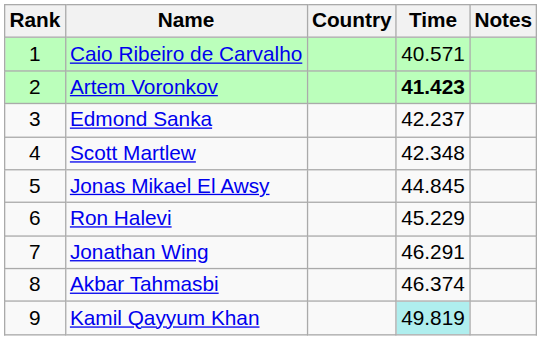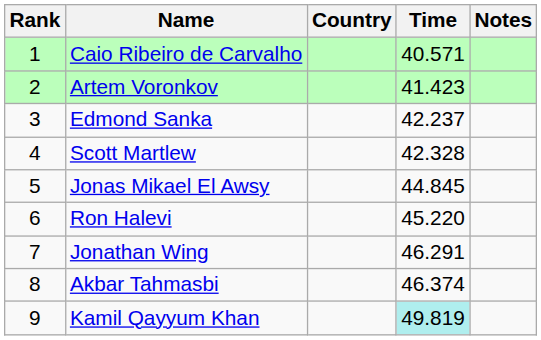 <table class="wikitable" style="text-align:center">
 <tr>
 <th>Rank</th>
 <th>Name</th>
 <th>Country</th>
 <th>Time</th>
 <th>Notes</th>
 </tr>
 <tr bgcolor=bbffbb>
 <td>1</td>
 <td align="left"><a href='#'>Caio Ribeiro de Carvalho</a></td>
 <td align="left"></td>
 <td>40.571</td>
 <td></td>
 </tr>
 <tr bgcolor=bbffbb>
 <td>2</td>
 <td align="left"><a href='#'>Artem Voronkov</a></td>
 <td align="left"></td>
-<td><strong>41.423</strong></td>
+<td>41.423</td>
 <td></td>
 </tr>
 <tr>
 <td>3</td>
 <td align="left"><a href='#'>Edmond Sanka</a></td>
 <td align="left"></td>
 <td>42.237</td>
 <td></td>
 </tr>
 <tr>
 <td>4</td>
 <td align="left"><a href='#'>Scott Martlew</a></td>
 <td align="left"></td>
-<td>42.348</td>
+<td>42.328</td>
 <td></td>
 </tr>
 <tr>
 <td>5</td>
 <td align="left"><a href='#'>Jonas Mikael El Awsy</a></td>
 <td align="left"></td>
 <td>44.845</td>
 <td></td>
 </tr>
 <tr>
 <td>6</td>
 <td align="left"><a href='#'>Ron Halevi</a></td>
 <td align="left"></td>
-<td>45.229</td>
+<td>45.220</td>
 <td></td>
 </tr>
 <tr>
 <td>7</td>
 <td align="left"><a href='#'>Jonathan Wing</a></td>
 <td align="left"></td>
 <td>46.291</td>
 <td></td>
 </tr>
 <tr>
 <td>8</td>
 <td align="left"><a href='#'>Akbar Tahmasbi</a></td>
 <td align="left"></td>
 <td>46.374</td>
 <td></td>
 </tr>
 <tr>
 <td>9</td>
 <td align="left"><a href='#'>Kamil Qayyum Khan</a></td>
 <td align="left"></td>
 <td style="background: paleturquoise;">49.819</td>
 <td></td>
 </tr>
 </table>
